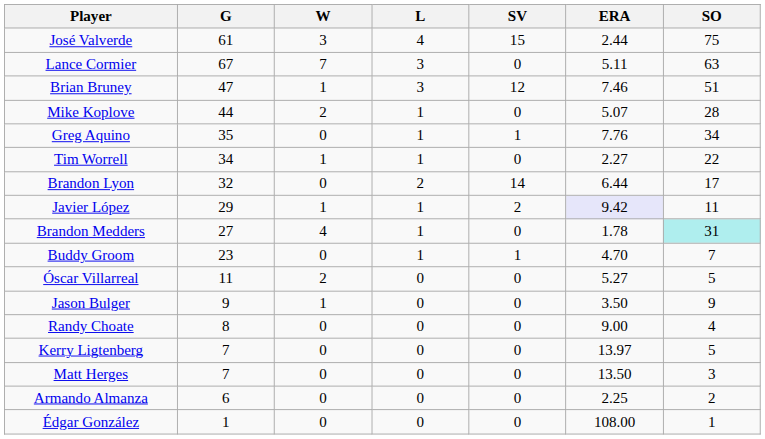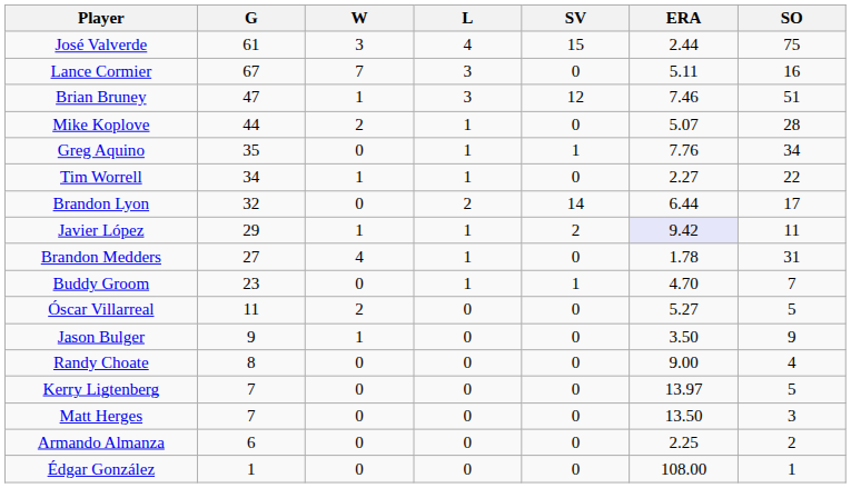 <table class="wikitable sortable">
 <tr>
 <th bgcolor="#DDDDFF" width="16%">Player</th>
 <th bgcolor="#DDDDFF" width="9%">G</th>
 <th bgcolor="#DDDDFF" width="9%">W</th>
 <th bgcolor="#DDDDFF" width="9%">L</th>
 <th bgcolor="#DDDDFF" width="9%">SV</th>
 <th bgcolor="#DDDDFF" width="9%">ERA</th>
 <th bgcolor="#DDDDFF" width="9%">SO</th>
 </tr>
 <tr align=center>
 <td><a href='#'>José Valverde</a></td>
 <td>61</td>
 <td>3</td>
 <td>4</td>
 <td>15</td>
 <td>2.44</td>
 <td>75</td>
 </tr>
 <tr align=center>
 <td><a href='#'>Lance Cormier</a></td>
 <td>67</td>
 <td>7</td>
 <td>3</td>
 <td>0</td>
 <td>5.11</td>
-<td>63</td>
+<td>16</td>
 </tr>
 <tr align=center>
 <td><a href='#'>Brian Bruney</a></td>
 <td>47</td>
 <td>1</td>
 <td>3</td>
 <td>12</td>
 <td>7.46</td>
 <td>51</td>
 </tr>
 <tr align=center>
 <td><a href='#'>Mike Koplove</a></td>
 <td>44</td>
 <td>2</td>
 <td>1</td>
 <td>0</td>
 <td>5.07</td>
 <td>28</td>
 </tr>
 <tr align=center>
 <td><a href='#'>Greg Aquino</a></td>
 <td>35</td>
 <td>0</td>
 <td>1</td>
 <td>1</td>
 <td>7.76</td>
 <td>34</td>
 </tr>
 <tr align=center>
 <td><a href='#'>Tim Worrell</a></td>
 <td>34</td>
 <td>1</td>
 <td>1</td>
 <td>0</td>
 <td>2.27</td>
 <td>22</td>
 </tr>
 <tr align=center>
 <td><a href='#'>Brandon Lyon</a></td>
 <td>32</td>
 <td>0</td>
 <td>2</td>
 <td>14</td>
 <td>6.44</td>
 <td>17</td>
 </tr>
 <tr align=center>
 <td><a href='#'>Javier López</a></td>
 <td>29</td>
 <td>1</td>
 <td>1</td>
 <td>2</td>
 <td style="background: lavender;">9.42</td>
 <td>11</td>
 </tr>
 <tr align=center>
 <td><a href='#'>Brandon Medders</a></td>
 <td>27</td>
 <td>4</td>
 <td>1</td>
 <td>0</td>
 <td>1.78</td>
-<td style="background: paleturquoise;">31</td>
+<td>31</td>
 </tr>
 <tr align=center>
 <td><a href='#'>Buddy Groom</a></td>
 <td>23</td>
 <td>0</td>
 <td>1</td>
 <td>1</td>
 <td>4.70</td>
 <td>7</td>
 </tr>
 <tr align=center>
 <td><a href='#'>Óscar Villarreal</a></td>
 <td>11</td>
 <td>2</td>
 <td>0</td>
 <td>0</td>
 <td>5.27</td>
 <td>5</td>
 </tr>
 <tr align=center>
 <td><a href='#'>Jason Bulger</a></td>
 <td>9</td>
 <td>1</td>
 <td>0</td>
 <td>0</td>
 <td>3.50</td>
 <td>9</td>
 </tr>
 <tr align=center>
 <td><a href='#'>Randy Choate</a></td>
 <td>8</td>
 <td>0</td>
 <td>0</td>
 <td>0</td>
 <td>9.00</td>
 <td>4</td>
 </tr>
 <tr align=center>
 <td><a href='#'>Kerry Ligtenberg</a></td>
 <td>7</td>
 <td>0</td>
 <td>0</td>
 <td>0</td>
 <td>13.97</td>
 <td>5</td>
 </tr>
 <tr align=center>
 <td><a href='#'>Matt Herges</a></td>
 <td>7</td>
 <td>0</td>
 <td>0</td>
 <td>0</td>
 <td>13.50</td>
 <td>3</td>
 </tr>
 <tr align=center>
 <td><a href='#'>Armando Almanza</a></td>
 <td>6</td>
 <td>0</td>
 <td>0</td>
 <td>0</td>
 <td>2.25</td>
 <td>2</td>
 </tr>
 <tr align=center>
 <td><a href='#'>Édgar González</a></td>
 <td>1</td>
 <td>0</td>
 <td>0</td>
 <td>0</td>
 <td>108.00</td>
 <td>1</td>
 </tr>
 </table>
